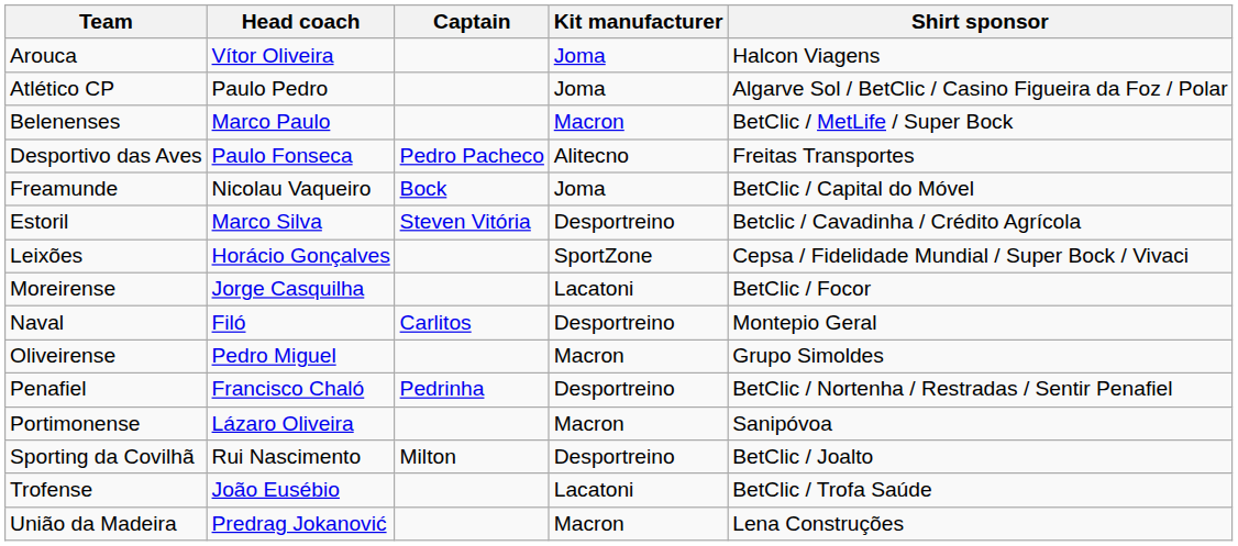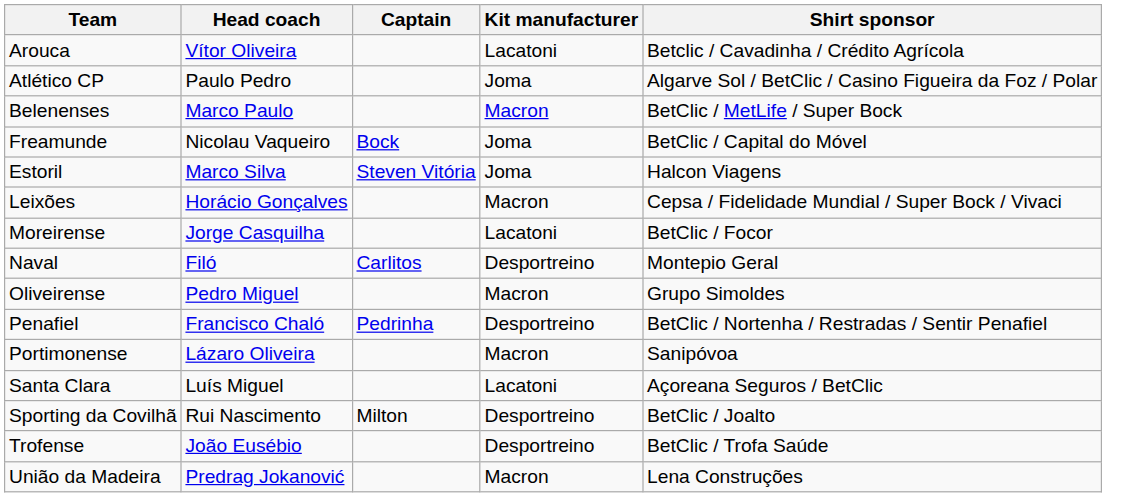 <table class="wikitable sortable" style="text-align: left;">
 <tr>
 <th>Team</th>
 <th>Head coach</th>
 <th>Captain</th>
 <th>Kit manufacturer</th>
 <th>Shirt sponsor</th>
 </tr>
 <tr>
 <td>Arouca</td>
 <td> <a href='#'>Vítor Oliveira</a></td>
 <td></td>
-<td><a href='#'>Joma</a></td>
-<td>Halcon Viagens</td>
+<td>Lacatoni</td>
+<td>Betclic / Cavadinha / Crédito Agrícola</td>
 </tr>
 <tr>
 <td>Atlético CP</td>
 <td> Paulo Pedro</td>
 <td></td>
 <td>Joma</td>
 <td>Algarve Sol / BetClic / Casino Figueira da Foz / Polar</td>
 </tr>
 <tr>
 <td>Belenenses</td>
 <td> <a href='#'>Marco Paulo</a></td>
 <td></td>
 <td><a href='#'>Macron</a></td>
 <td>BetClic / <a href='#'>MetLife</a> / Super Bock</td>
 </tr>
 <tr>
-<td>Desportivo das Aves</td>
-<td> <a href='#'>Paulo Fonseca</a></td>
-<td> <a href='#'>Pedro Pacheco</a></td>
-<td>Alitecno</td>
-<td>Freitas Transportes</td>
-</tr>
-<tr>
 <td>Freamunde</td>
 <td> Nicolau Vaqueiro</td>
 <td> <a href='#'>Bock</a></td>
 <td>Joma</td>
 <td>BetClic / Capital do Móvel</td>
 </tr>
 <tr>
 <td>Estoril</td>
 <td> <a href='#'>Marco Silva</a></td>
 <td> <a href='#'>Steven Vitória</a></td>
-<td>Desportreino</td>
-<td>Betclic / Cavadinha / Crédito Agrícola</td>
+<td>Joma</td>
+<td>Halcon Viagens</td>
 </tr>
 <tr>
 <td>Leixões</td>
 <td> <a href='#'>Horácio Gonçalves</a></td>
 <td></td>
-<td>SportZone</td>
+<td>Macron</td>
 <td>Cepsa / Fidelidade Mundial / Super Bock / Vivaci</td>
 </tr>
 <tr>
 <td>Moreirense</td>
 <td> <a href='#'>Jorge Casquilha</a></td>
 <td></td>
 <td>Lacatoni</td>
 <td>BetClic / Focor</td>
 </tr>
 <tr>
 <td>Naval</td>
 <td> <a href='#'>Filó</a></td>
 <td> <a href='#'>Carlitos</a></td>
 <td>Desportreino</td>
 <td>Montepio Geral</td>
 </tr>
 <tr>
 <td>Oliveirense</td>
 <td> <a href='#'>Pedro Miguel</a></td>
 <td></td>
 <td>Macron</td>
 <td>Grupo Simoldes</td>
 </tr>
 <tr>
 <td>Penafiel</td>
 <td>  <a href='#'>Francisco Chaló</a></td>
 <td>  <a href='#'>Pedrinha</a></td>
 <td>Desportreino</td>
 <td>BetClic / Nortenha / Restradas / Sentir Penafiel</td>
 </tr>
 <tr>
 <td>Portimonense</td>
 <td> <a href='#'>Lázaro Oliveira</a></td>
 <td></td>
 <td>Macron</td>
 <td>Sanipóvoa</td>
 </tr>
 <tr>
+<td>Santa Clara</td>
+<td> Luís Miguel</td>
+<td></td>
+<td>Lacatoni</td>
+<td>Açoreana Seguros / BetClic</td>
+</tr>
+<tr>
 <td>Sporting da Covilhã</td>
 <td> Rui Nascimento</td>
 <td> Milton</td>
 <td>Desportreino</td>
 <td>BetClic / Joalto</td>
 </tr>
 <tr>
 <td>Trofense</td>
 <td> <a href='#'>João Eusébio</a></td>
 <td></td>
-<td>Lacatoni</td>
+<td>Desportreino</td>
 <td>BetClic / Trofa Saúde</td>
 </tr>
 <tr>
 <td>União da Madeira</td>
 <td> <a href='#'>Predrag Jokanović</a></td>
 <td></td>
 <td>Macron</td>
 <td>Lena Construções</td>
 </tr>
 </table>
